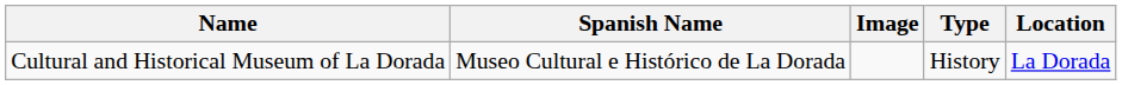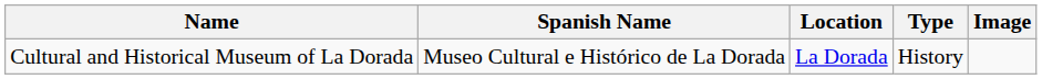 <table class="wikitable sortable">
 <tr>
 <th>Name</th>
 <th>Spanish Name</th>
+<th>Location</th>
+<th>Type</th>
 <th>Image</th>
-<th>Type</th>
-<th>Location</th>
 </tr>
 <tr>
 <td>Cultural and Historical Museum of La Dorada</td>
 <td>Museo Cultural e Histórico de La Dorada</td>
+<td><a href='#'>La Dorada</a></td>
+<td>History</td>
 <td></td>
-<td>History</td>
-<td><a href='#'>La Dorada</a></td>
 </tr>
 </table>
